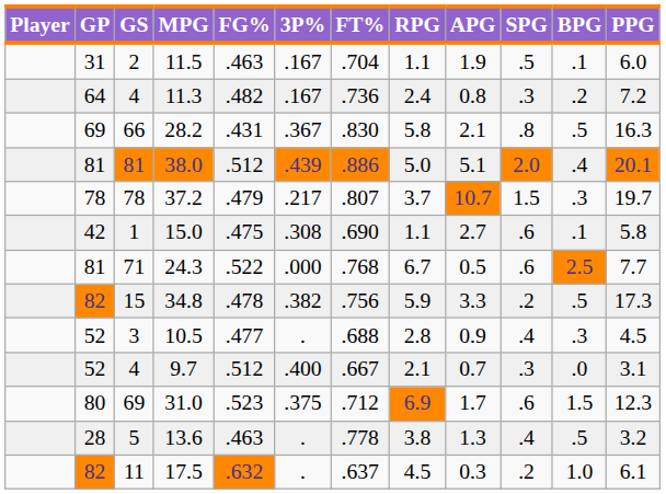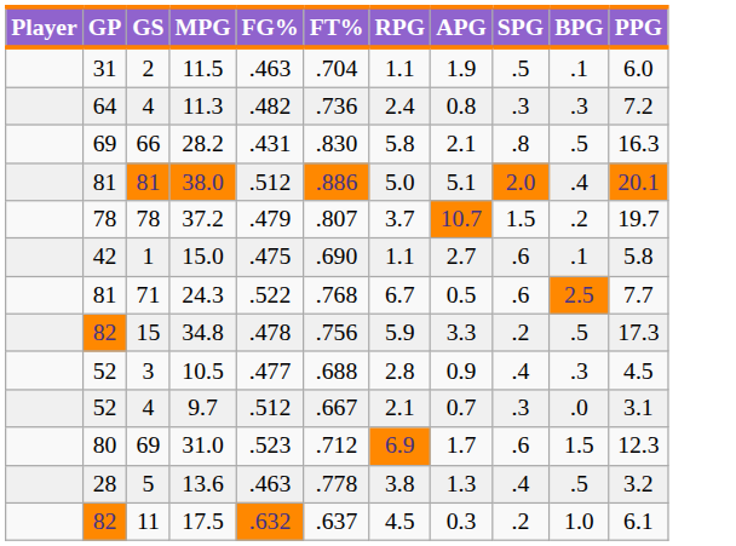 <table class="wikitable sortable" style="text-align:right;">
 <tr>
 <th style="background:#9063CD; color:#FFFFFF; border-top:#FF8200 3px solid; border-bottom:#FF8200 3px solid;">Player</th>
 <th style="background:#9063CD; color:#FFFFFF; border-top:#FF8200 3px solid; border-bottom:#FF8200 3px solid;">GP</th>
 <th style="background:#9063CD; color:#FFFFFF; border-top:#FF8200 3px solid; border-bottom:#FF8200 3px solid;">GS</th>
 <th style="background:#9063CD; color:#FFFFFF; border-top:#FF8200 3px solid; border-bottom:#FF8200 3px solid;">MPG</th>
 <th style="background:#9063CD; color:#FFFFFF; border-top:#FF8200 3px solid; border-bottom:#FF8200 3px solid;">FG%</th>
-<th style="background:#9063CD; color:#FFFFFF; border-top:#FF8200 3px solid; border-bottom:#FF8200 3px solid;">3P%</th>
 <th style="background:#9063CD; color:#FFFFFF; border-top:#FF8200 3px solid; border-bottom:#FF8200 3px solid;">FT%</th>
 <th style="background:#9063CD; color:#FFFFFF; border-top:#FF8200 3px solid; border-bottom:#FF8200 3px solid;">RPG</th>
 <th style="background:#9063CD; color:#FFFFFF; border-top:#FF8200 3px solid; border-bottom:#FF8200 3px solid;">APG</th>
 <th style="background:#9063CD; color:#FFFFFF; border-top:#FF8200 3px solid; border-bottom:#FF8200 3px solid;">SPG</th>
 <th style="background:#9063CD; color:#FFFFFF; border-top:#FF8200 3px solid; border-bottom:#FF8200 3px solid;">BPG</th>
 <th style="background:#9063CD; color:#FFFFFF; border-top:#FF8200 3px solid; border-bottom:#FF8200 3px solid;">PPG</th>
 </tr>
 <tr align="center" bgcolor="">
 <td></td>
 <td>31</td>
 <td>2</td>
 <td>11.5</td>
 <td>.463</td>
-<td>.167</td>
 <td>.704</td>
 <td>1.1</td>
 <td>1.9</td>
 <td>.5</td>
 <td>.1</td>
 <td>6.0</td>
 </tr>
 <tr align="center" bgcolor="#f0f0f0">
 <td></td>
 <td>64</td>
 <td>4</td>
 <td>11.3</td>
 <td>.482</td>
-<td>.167</td>
 <td>.736</td>
 <td>2.4</td>
 <td>0.8</td>
 <td>.3</td>
-<td>.2</td>
+<td>.3</td>
 <td>7.2</td>
 </tr>
 <tr align="center" bgcolor="">
 <td></td>
 <td>69</td>
 <td>66</td>
 <td>28.2</td>
 <td>.431</td>
-<td>.367</td>
 <td>.830</td>
 <td>5.8</td>
 <td>2.1</td>
 <td>.8</td>
 <td>.5</td>
 <td>16.3</td>
 </tr>
 <tr align="center" bgcolor="#f0f0f0">
 <td></td>
 <td>81</td>
 <td style="background:#FF8800;color:#423189;">81</td>
 <td style="background:#FF8800;color:#423189;">38.0</td>
 <td>.512</td>
-<td style="background:#FF8800;color:#423189;">.439</td>
 <td style="background:#FF8800;color:#423189;">.886</td>
 <td>5.0</td>
 <td>5.1</td>
 <td style="background:#FF8800;color:#423189;">2.0</td>
 <td>.4</td>
 <td style="background:#FF8800;color:#423189;">20.1</td>
 </tr>
 <tr align="center" bgcolor="">
 <td></td>
 <td>78</td>
 <td>78</td>
 <td>37.2</td>
 <td>.479</td>
-<td>.217</td>
 <td>.807</td>
 <td>3.7</td>
 <td style="background:#FF8800;color:#423189;">10.7</td>
 <td>1.5</td>
-<td>.3</td>
+<td>.2</td>
 <td>19.7</td>
 </tr>
 <tr align="center" bgcolor="#f0f0f0">
 <td></td>
 <td>42</td>
 <td>1</td>
 <td>15.0</td>
 <td>.475</td>
-<td>.308</td>
 <td>.690</td>
 <td>1.1</td>
 <td>2.7</td>
 <td>.6</td>
 <td>.1</td>
 <td>5.8</td>
 </tr>
 <tr align="center" bgcolor="">
 <td></td>
 <td>81</td>
 <td>71</td>
 <td>24.3</td>
 <td>.522</td>
-<td>.000</td>
 <td>.768</td>
 <td>6.7</td>
 <td>0.5</td>
 <td>.6</td>
 <td style="background:#FF8800;color:#423189;">2.5</td>
 <td>7.7</td>
 </tr>
 <tr align="center" bgcolor="#f0f0f0">
 <td></td>
 <td style="background:#FF8800;color:#423189;">82</td>
 <td>15</td>
 <td>34.8</td>
 <td>.478</td>
-<td>.382</td>
 <td>.756</td>
 <td>5.9</td>
 <td>3.3</td>
 <td>.2</td>
 <td>.5</td>
 <td>17.3</td>
 </tr>
 <tr align="center" bgcolor="">
 <td></td>
 <td>52</td>
 <td>3</td>
 <td>10.5</td>
 <td>.477</td>
-<td>.</td>
 <td>.688</td>
 <td>2.8</td>
 <td>0.9</td>
 <td>.4</td>
 <td>.3</td>
 <td>4.5</td>
 </tr>
 <tr align="center" bgcolor="#f0f0f0">
 <td></td>
 <td>52</td>
 <td>4</td>
 <td>9.7</td>
 <td>.512</td>
-<td>.400</td>
 <td>.667</td>
 <td>2.1</td>
 <td>0.7</td>
 <td>.3</td>
 <td>.0</td>
 <td>3.1</td>
 </tr>
 <tr align="center" bgcolor="">
 <td></td>
 <td>80</td>
 <td>69</td>
 <td>31.0</td>
 <td>.523</td>
-<td>.375</td>
 <td>.712</td>
 <td style="background:#FF8800;color:#423189;">6.9</td>
 <td>1.7</td>
 <td>.6</td>
 <td>1.5</td>
 <td>12.3</td>
 </tr>
 <tr align="center" bgcolor="#f0f0f0">
 <td></td>
 <td>28</td>
 <td>5</td>
 <td>13.6</td>
 <td>.463</td>
-<td>.</td>
 <td>.778</td>
 <td>3.8</td>
 <td>1.3</td>
 <td>.4</td>
 <td>.5</td>
 <td>3.2</td>
 </tr>
 <tr align="center" bgcolor="">
 <td></td>
 <td style="background:#FF8800;color:#423189;">82</td>
 <td>11</td>
 <td>17.5</td>
 <td style="background:#FF8800;color:#423189;">.632</td>
-<td>.</td>
 <td>.637</td>
 <td>4.5</td>
 <td>0.3</td>
 <td>.2</td>
 <td>1.0</td>
 <td>6.1</td>
 </tr>
 </table>
